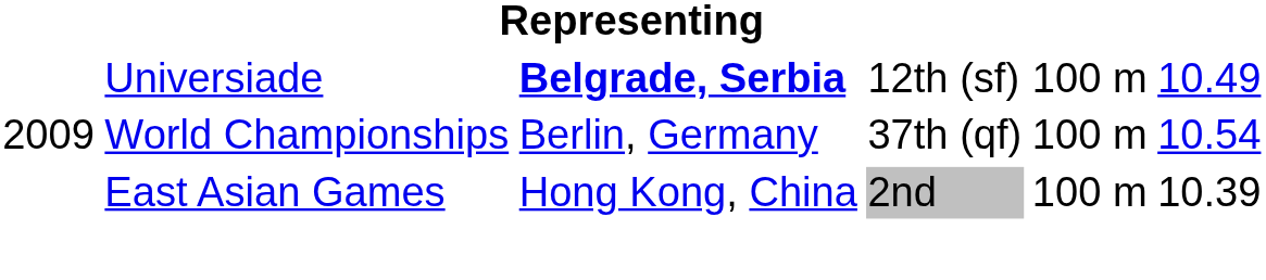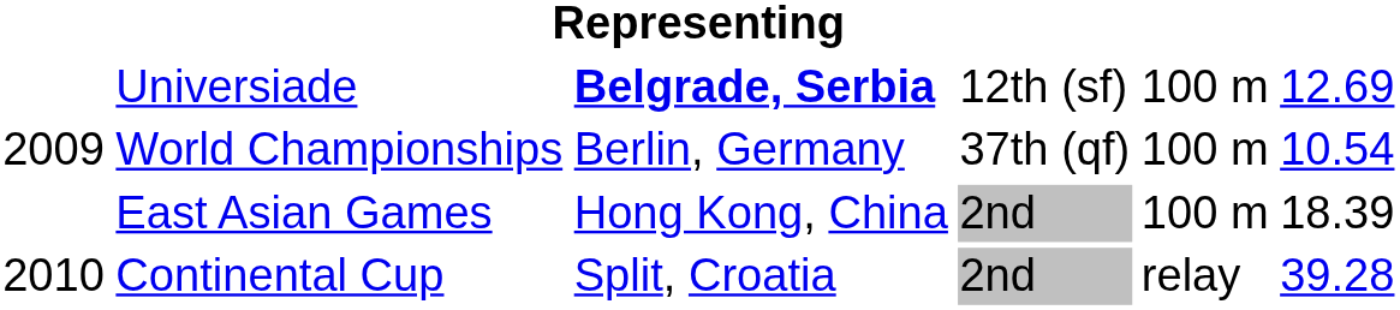 <table>
 <tr>
 <th colspan="6">Representing </th>
 </tr>
 <tr>
 <td rowspan=3>2009</td>
 <td><a href='#'>Universiade</a></td>
 <td><strong><a href='#'>Belgrade, Serbia</a></strong></td>
 <td>12th (sf)</td>
 <td>100 m</td>
-<td><a href='#'>10.49</a></td>
+<td><a href='#'>12.69</a></td>
 </tr>
 <tr>
 <td><a href='#'>World Championships</a></td>
 <td><a href='#'>Berlin</a>, <a href='#'>Germany</a></td>
 <td>37th (qf)</td>
 <td>100 m</td>
 <td><a href='#'>10.54</a></td>
 </tr>
 <tr>
 <td><a href='#'>East Asian Games</a></td>
 <td><a href='#'>Hong Kong</a>, <a href='#'>China</a></td>
 <td bgcolor="silver">2nd</td>
 <td>100 m</td>
-<td>10.39</td>
+<td>18.39</td>
+</tr>
+<tr>
+<td>2010</td>
+<td><a href='#'>Continental Cup</a></td>
+<td><a href='#'>Split</a>, <a href='#'>Croatia</a></td>
+<td bgcolor="silver">2nd</td>
+<td> relay</td>
+<td><a href='#'>39.28</a></td>
 </tr>
 </table>
